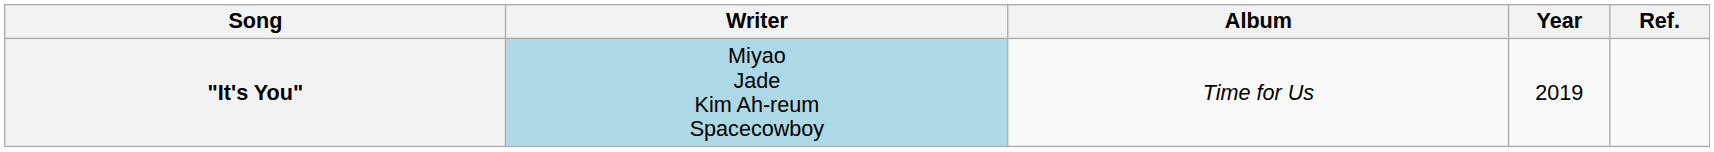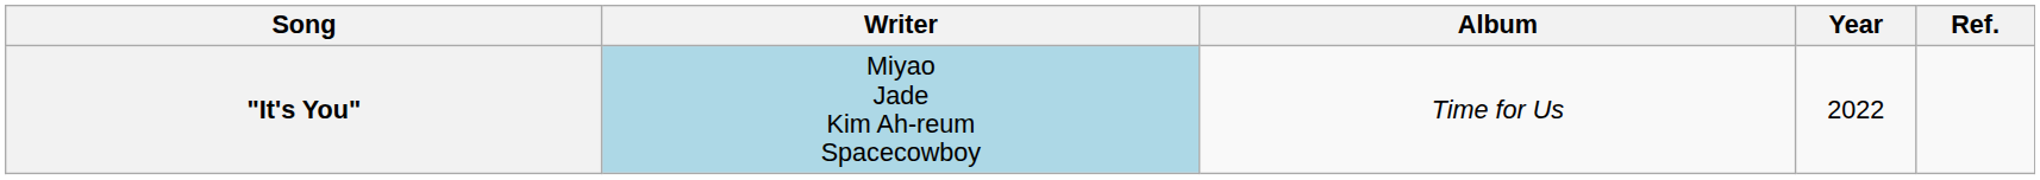 <table class="wikitable plainrowheaders" style="text-align:center; width:100%">
 <tr>
 <th style="width:25%">Song</th>
 <th style="width:25%">Writer</th>
 <th style="width:25%">Album</th>
 <th style="width:5%">Year</th>
 <th style="width:5%">Ref.</th>
 </tr>
 <tr>
 <th scope="row">"It's You" </th>
 <td style="background: lightblue;">Miyao<br>Jade<br>Kim Ah-reum<br>Spacecowboy</td>
 <td><em>Time for Us</em></td>
-<td>2019</td>
+<td>2022</td>
 <td></td>
 </tr>
 </table>
